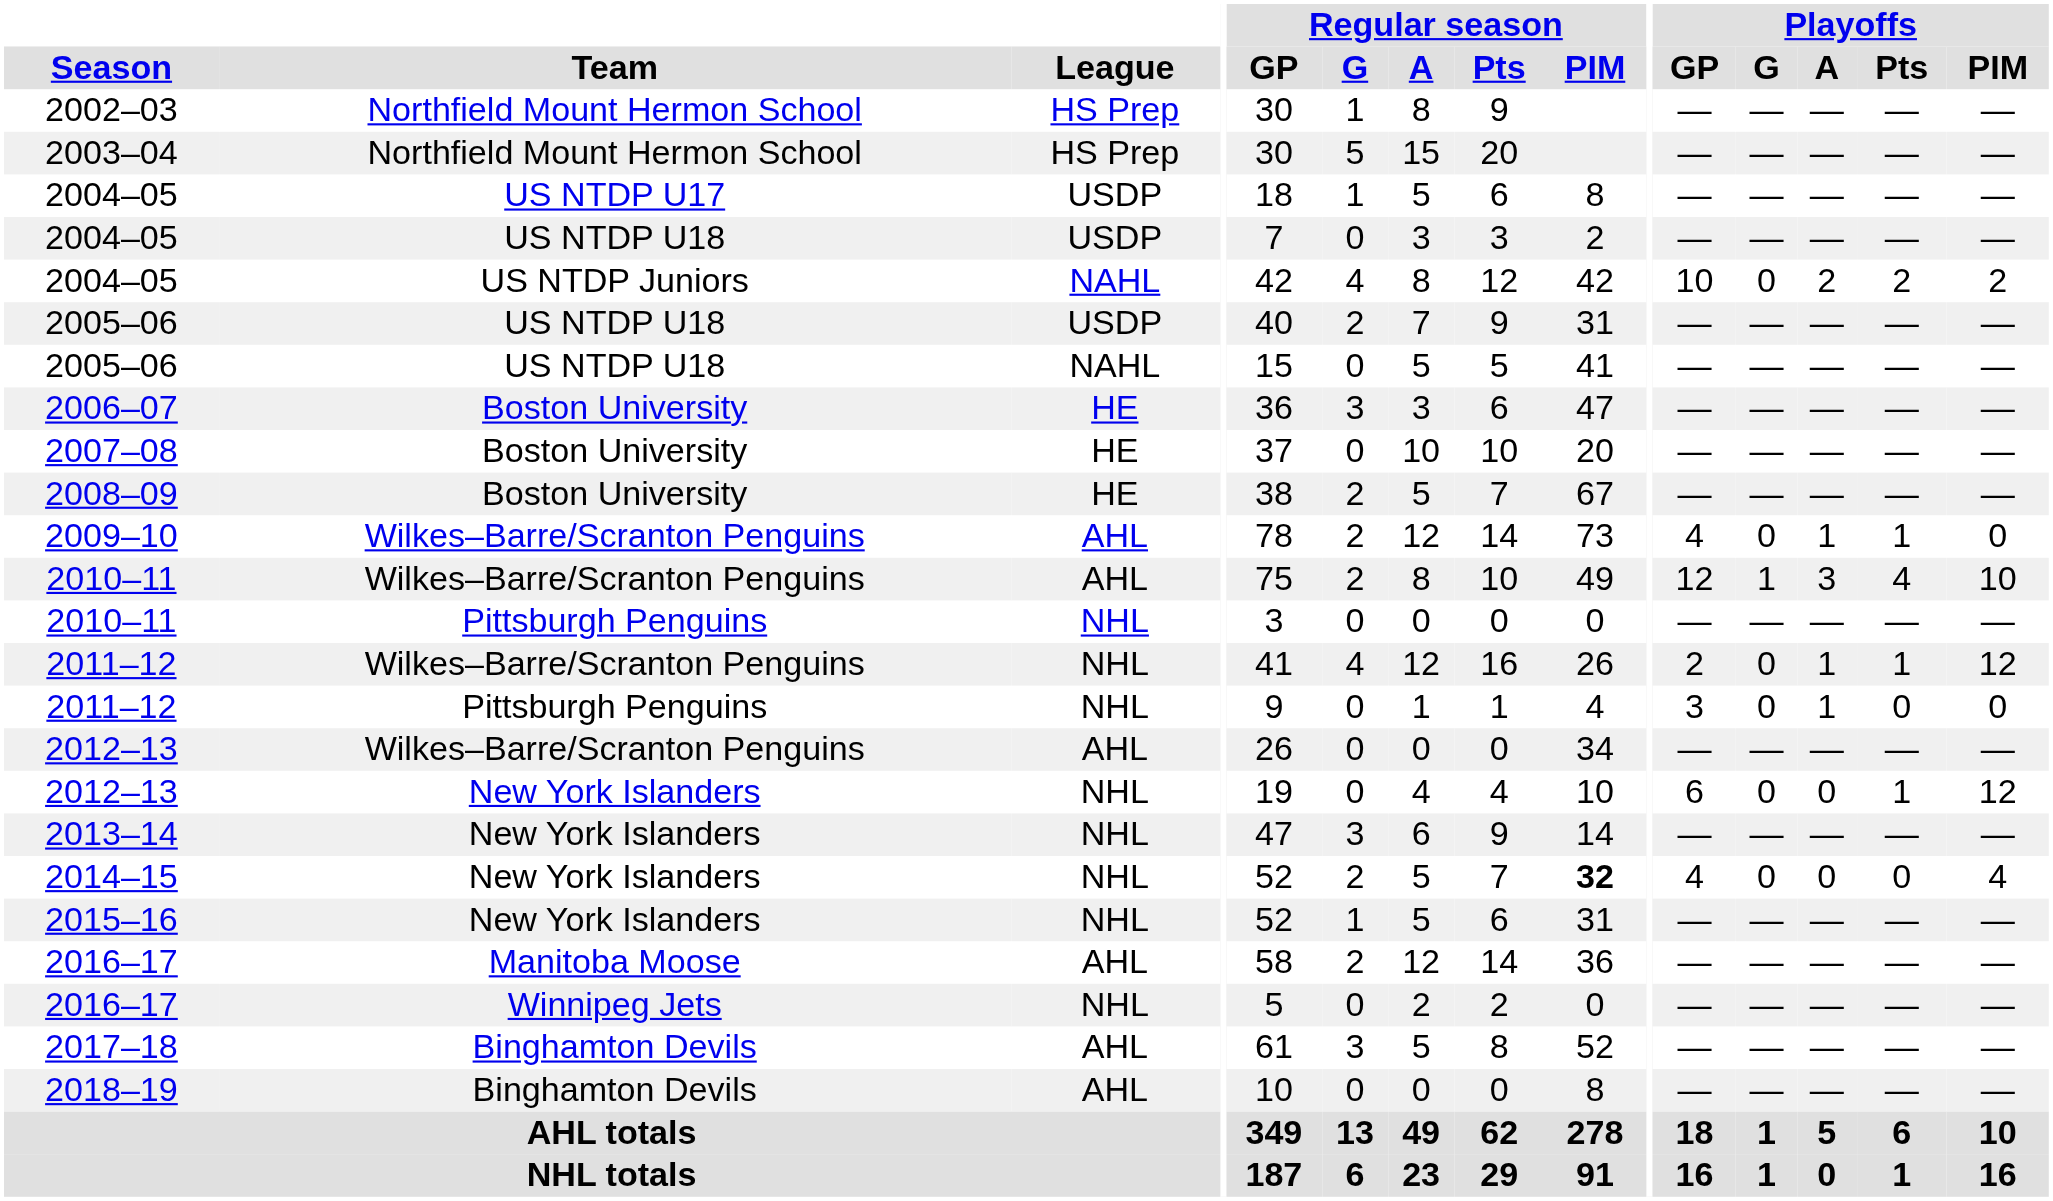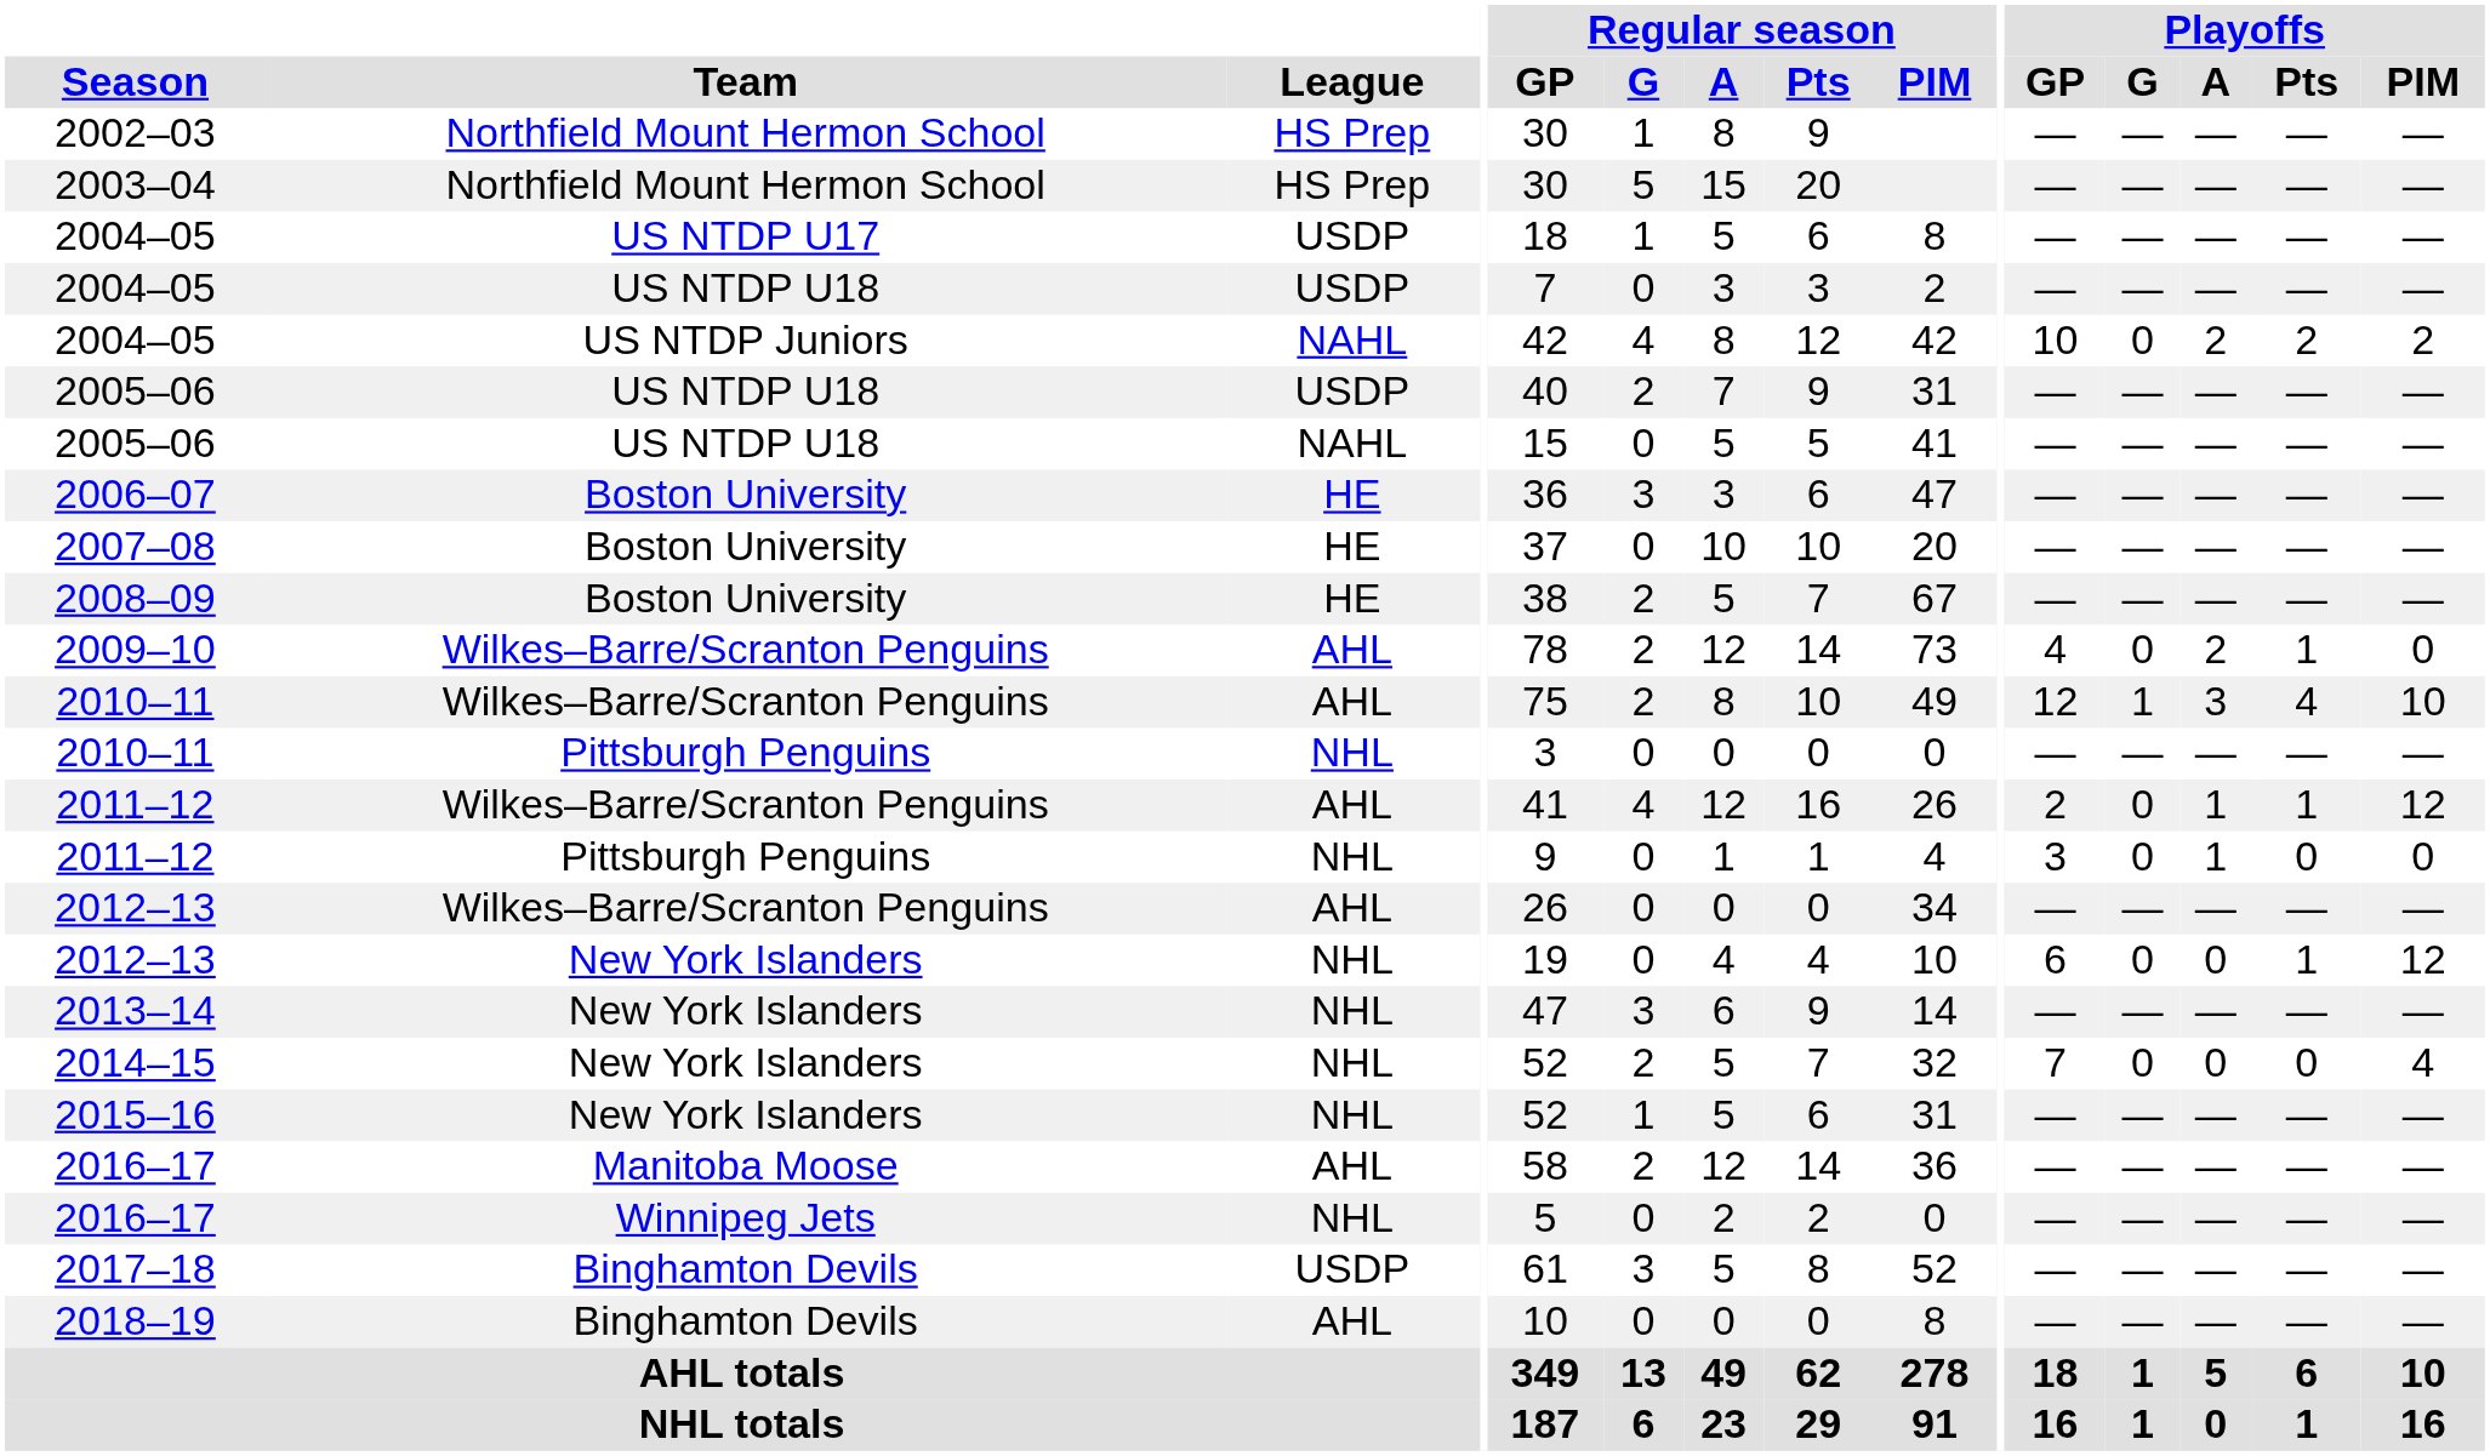 <table border="0" cellpadding="1" cellspacing="0" style="text-align:center; width:60em">
 <tr bgcolor="#e0e0e0">
 <th colspan="3" bgcolor="#ffffff"></th>
 <th rowspan="99" bgcolor="#ffffff"></th>
 <th colspan="5"><a href='#'>Regular season</a></th>
 <th rowspan="99" bgcolor="#ffffff"></th>
 <th colspan="5"><a href='#'>Playoffs</a></th>
 </tr>
 <tr bgcolor="#e0e0e0">
 <th><a href='#'>Season</a></th>
 <th>Team</th>
 <th>League</th>
 <th>GP</th>
 <th><a href='#'>G</a></th>
 <th><a href='#'>A</a></th>
 <th><a href='#'>Pts</a></th>
 <th><a href='#'>PIM</a></th>
 <th>GP</th>
 <th>G</th>
 <th>A</th>
 <th>Pts</th>
 <th>PIM</th>
 </tr>
 <tr>
 <td>2002–03</td>
 <td><a href='#'>Northfield Mount Hermon School</a></td>
 <td><a href='#'>HS Prep</a></td>
 <td>30</td>
 <td>1</td>
 <td>8</td>
 <td>9</td>
 <td></td>
 <td>—</td>
 <td>—</td>
 <td>—</td>
 <td>—</td>
 <td>—</td>
 </tr>
 <tr bgcolor="#f0f0f0">
 <td>2003–04</td>
 <td>Northfield Mount Hermon School</td>
 <td>HS Prep</td>
 <td>30</td>
 <td>5</td>
 <td>15</td>
 <td>20</td>
 <td></td>
 <td>—</td>
 <td>—</td>
 <td>—</td>
 <td>—</td>
 <td>—</td>
 </tr>
 <tr>
 <td>2004–05</td>
 <td><a href='#'>US NTDP U17</a></td>
 <td>USDP</td>
 <td>18</td>
 <td>1</td>
 <td>5</td>
 <td>6</td>
 <td>8</td>
 <td>—</td>
 <td>—</td>
 <td>—</td>
 <td>—</td>
 <td>—</td>
 </tr>
 <tr bgcolor="#f0f0f0">
 <td>2004–05</td>
 <td>US NTDP U18</td>
 <td>USDP</td>
 <td>7</td>
 <td>0</td>
 <td>3</td>
 <td>3</td>
 <td>2</td>
 <td>—</td>
 <td>—</td>
 <td>—</td>
 <td>—</td>
 <td>—</td>
 </tr>
 <tr>
 <td>2004–05</td>
 <td>US NTDP Juniors</td>
 <td><a href='#'>NAHL</a></td>
 <td>42</td>
 <td>4</td>
 <td>8</td>
 <td>12</td>
 <td>42</td>
 <td>10</td>
 <td>0</td>
 <td>2</td>
 <td>2</td>
 <td>2</td>
 </tr>
 <tr bgcolor="#f0f0f0">
 <td>2005–06</td>
 <td>US NTDP U18</td>
 <td>USDP</td>
 <td>40</td>
 <td>2</td>
 <td>7</td>
 <td>9</td>
 <td>31</td>
 <td>—</td>
 <td>—</td>
 <td>—</td>
 <td>—</td>
 <td>—</td>
 </tr>
 <tr>
 <td>2005–06</td>
 <td>US NTDP U18</td>
 <td>NAHL</td>
 <td>15</td>
 <td>0</td>
 <td>5</td>
 <td>5</td>
 <td>41</td>
 <td>—</td>
 <td>—</td>
 <td>—</td>
 <td>—</td>
 <td>—</td>
 </tr>
 <tr bgcolor="#f0f0f0">
 <td><a href='#'>2006–07</a></td>
 <td><a href='#'>Boston University</a></td>
 <td><a href='#'>HE</a></td>
 <td>36</td>
 <td>3</td>
 <td>3</td>
 <td>6</td>
 <td>47</td>
 <td>—</td>
 <td>—</td>
 <td>—</td>
 <td>—</td>
 <td>—</td>
 </tr>
 <tr>
 <td><a href='#'>2007–08</a></td>
 <td>Boston University</td>
 <td>HE</td>
 <td>37</td>
 <td>0</td>
 <td>10</td>
 <td>10</td>
 <td>20</td>
 <td>—</td>
 <td>—</td>
 <td>—</td>
 <td>—</td>
 <td>—</td>
 </tr>
 <tr bgcolor="#f0f0f0">
 <td><a href='#'>2008–09</a></td>
 <td>Boston University</td>
 <td>HE</td>
 <td>38</td>
 <td>2</td>
 <td>5</td>
 <td>7</td>
 <td>67</td>
 <td>—</td>
 <td>—</td>
 <td>—</td>
 <td>—</td>
 <td>—</td>
 </tr>
 <tr>
 <td><a href='#'>2009–10</a></td>
 <td><a href='#'>Wilkes–Barre/Scranton Penguins</a></td>
 <td><a href='#'>AHL</a></td>
 <td>78</td>
 <td>2</td>
 <td>12</td>
 <td>14</td>
 <td>73</td>
 <td>4</td>
 <td>0</td>
-<td>1</td>
+<td>2</td>
 <td>1</td>
 <td>0</td>
 </tr>
 <tr bgcolor="#f0f0f0">
 <td><a href='#'>2010–11</a></td>
 <td>Wilkes–Barre/Scranton Penguins</td>
 <td>AHL</td>
 <td>75</td>
 <td>2</td>
 <td>8</td>
 <td>10</td>
 <td>49</td>
 <td>12</td>
 <td>1</td>
 <td>3</td>
 <td>4</td>
 <td>10</td>
 </tr>
 <tr>
 <td><a href='#'>2010–11</a></td>
 <td><a href='#'>Pittsburgh Penguins</a></td>
 <td><a href='#'>NHL</a></td>
 <td>3</td>
 <td>0</td>
 <td>0</td>
 <td>0</td>
 <td>0</td>
 <td>—</td>
 <td>—</td>
 <td>—</td>
 <td>—</td>
 <td>—</td>
 </tr>
 <tr bgcolor="#f0f0f0">
 <td><a href='#'>2011–12</a></td>
 <td>Wilkes–Barre/Scranton Penguins</td>
-<td>NHL</td>
+<td>AHL</td>
 <td>41</td>
 <td>4</td>
 <td>12</td>
 <td>16</td>
 <td>26</td>
 <td>2</td>
 <td>0</td>
 <td>1</td>
 <td>1</td>
 <td>12</td>
 </tr>
 <tr>
 <td><a href='#'>2011–12</a></td>
 <td>Pittsburgh Penguins</td>
 <td>NHL</td>
 <td>9</td>
 <td>0</td>
 <td>1</td>
 <td>1</td>
 <td>4</td>
 <td>3</td>
 <td>0</td>
 <td>1</td>
 <td>0</td>
 <td>0</td>
 </tr>
 <tr bgcolor="#f0f0f0">
 <td><a href='#'>2012–13</a></td>
 <td>Wilkes–Barre/Scranton Penguins</td>
 <td>AHL</td>
 <td>26</td>
 <td>0</td>
 <td>0</td>
 <td>0</td>
 <td>34</td>
 <td>—</td>
 <td>—</td>
 <td>—</td>
 <td>—</td>
 <td>—</td>
 </tr>
 <tr>
 <td><a href='#'>2012–13</a></td>
 <td><a href='#'>New York Islanders</a></td>
 <td>NHL</td>
 <td>19</td>
 <td>0</td>
 <td>4</td>
 <td>4</td>
 <td>10</td>
 <td>6</td>
 <td>0</td>
 <td>0</td>
 <td>1</td>
 <td>12</td>
 </tr>
 <tr bgcolor="#f0f0f0">
 <td><a href='#'>2013–14</a></td>
 <td>New York Islanders</td>
 <td>NHL</td>
 <td>47</td>
 <td>3</td>
 <td>6</td>
 <td>9</td>
 <td>14</td>
 <td>—</td>
 <td>—</td>
 <td>—</td>
 <td>—</td>
 <td>—</td>
 </tr>
 <tr>
 <td><a href='#'>2014–15</a></td>
 <td>New York Islanders</td>
 <td>NHL</td>
 <td>52</td>
 <td>2</td>
 <td>5</td>
 <td>7</td>
-<td><strong>32</strong></td>
-<td>4</td>
+<td>32</td>
+<td>7</td>
 <td>0</td>
 <td>0</td>
 <td>0</td>
 <td>4</td>
 </tr>
 <tr bgcolor="#f0f0f0">
 <td><a href='#'>2015–16</a></td>
 <td>New York Islanders</td>
 <td>NHL</td>
 <td>52</td>
 <td>1</td>
 <td>5</td>
 <td>6</td>
 <td>31</td>
 <td>—</td>
 <td>—</td>
 <td>—</td>
 <td>—</td>
 <td>—</td>
 </tr>
 <tr>
 <td><a href='#'>2016–17</a></td>
 <td><a href='#'>Manitoba Moose</a></td>
 <td>AHL</td>
 <td>58</td>
 <td>2</td>
 <td>12</td>
 <td>14</td>
 <td>36</td>
 <td>—</td>
 <td>—</td>
 <td>—</td>
 <td>—</td>
 <td>—</td>
 </tr>
 <tr bgcolor="#f0f0f0">
 <td><a href='#'>2016–17</a></td>
 <td><a href='#'>Winnipeg Jets</a></td>
 <td>NHL</td>
 <td>5</td>
 <td>0</td>
 <td>2</td>
 <td>2</td>
 <td>0</td>
 <td>—</td>
 <td>—</td>
 <td>—</td>
 <td>—</td>
 <td>—</td>
 </tr>
 <tr>
 <td><a href='#'>2017–18</a></td>
 <td><a href='#'>Binghamton Devils</a></td>
-<td>AHL</td>
+<td>USDP</td>
 <td>61</td>
 <td>3</td>
 <td>5</td>
 <td>8</td>
 <td>52</td>
 <td>—</td>
 <td>—</td>
 <td>—</td>
 <td>—</td>
 <td>—</td>
 </tr>
 <tr bgcolor="#f0f0f0">
 <td><a href='#'>2018–19</a></td>
 <td>Binghamton Devils</td>
 <td>AHL</td>
 <td>10</td>
 <td>0</td>
 <td>0</td>
 <td>0</td>
 <td>8</td>
 <td>—</td>
 <td>—</td>
 <td>—</td>
 <td>—</td>
 <td>—</td>
 </tr>
 <tr bgcolor="#e0e0e0">
 <th colspan="3">AHL totals</th>
 <th>349</th>
 <th>13</th>
 <th>49</th>
 <th>62</th>
 <th>278</th>
 <th>18</th>
 <th>1</th>
 <th>5</th>
 <th>6</th>
 <th>10</th>
 </tr>
 <tr bgcolor="#e0e0e0">
 <th colspan="3">NHL totals</th>
 <th>187</th>
 <th>6</th>
 <th>23</th>
 <th>29</th>
 <th>91</th>
 <th>16</th>
 <th>1</th>
 <th>0</th>
 <th>1</th>
 <th>16</th>
 </tr>
 </table>
